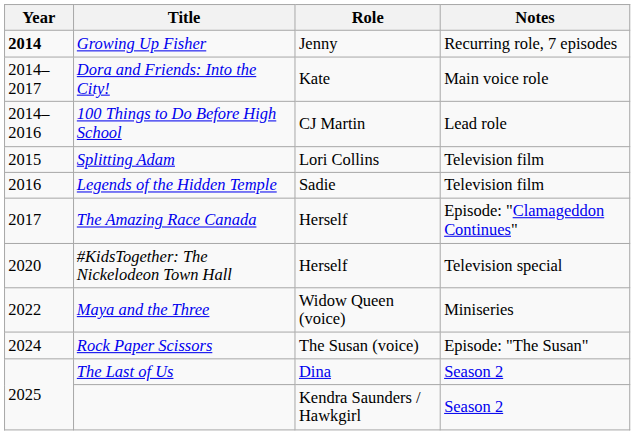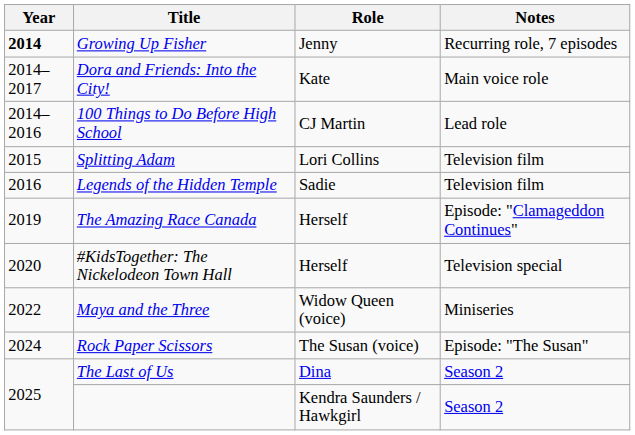 <table class="wikitable sortable">
 <tr>
 <th>Year</th>
 <th>Title</th>
 <th>Role</th>
 <th class="unsortable">Notes</th>
 </tr>
 <tr>
 <td><strong>2014</strong></td>
 <td><em><a href='#'>Growing Up Fisher</a></em></td>
 <td>Jenny</td>
 <td>Recurring role, 7 episodes</td>
 </tr>
 <tr>
 <td>2014–2017</td>
 <td><em><a href='#'>Dora and Friends: Into the City!</a></em></td>
 <td>Kate</td>
 <td>Main voice role</td>
 </tr>
 <tr>
 <td>2014–2016</td>
 <td><em><a href='#'>100 Things to Do Before High School</a></em></td>
 <td>CJ Martin</td>
 <td>Lead role</td>
 </tr>
 <tr>
 <td>2015</td>
 <td><em><a href='#'>Splitting Adam</a></em></td>
 <td>Lori Collins</td>
 <td>Television film</td>
 </tr>
 <tr>
 <td>2016</td>
 <td><em><a href='#'>Legends of the Hidden Temple</a></em></td>
 <td>Sadie</td>
 <td>Television film</td>
 </tr>
 <tr>
-<td>2017</td>
+<td>2019</td>
 <td><em><a href='#'>The Amazing Race Canada</a></em></td>
 <td>Herself</td>
 <td>Episode: "<a href='#'>Clamageddon Continues</a>"</td>
 </tr>
 <tr>
 <td>2020</td>
 <td><em>#KidsTogether: The Nickelodeon Town Hall</em></td>
 <td>Herself</td>
 <td>Television special</td>
 </tr>
 <tr>
 <td>2022</td>
 <td><em><a href='#'>Maya and the Three</a></em></td>
 <td>Widow Queen (voice)</td>
 <td>Miniseries</td>
 </tr>
 <tr>
 <td>2024</td>
 <td><em><a href='#'>Rock Paper Scissors</a></em></td>
 <td>The Susan (voice)</td>
 <td>Episode: "The Susan"</td>
 </tr>
 <tr>
 <td rowspan="2">2025</td>
 <td><em><a href='#'>The Last of Us</a></em></td>
 <td><a href='#'>Dina</a></td>
 <td><a href='#'>Season 2</a></td>
 </tr>
 <tr>
 <td></td>
 <td>Kendra Saunders / Hawkgirl</td>
 <td><a href='#'>Season 2</a></td>
 </tr>
 </table>
